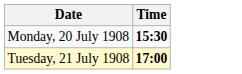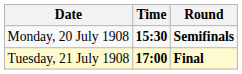 <table class="wikitable">
 <tr>
 <th>Date</th>
 <th>Time</th>
+<th>Round</th>
 </tr>
 <tr>
 <td>Monday, 20 July 1908</td>
 <td><strong>15:30</strong></td>
+<td><strong>Semifinals</strong></td>
 </tr>
 <tr style=background:lemonchiffon>
 <td>Tuesday, 21 July 1908</td>
 <td><strong>17:00</strong></td>
+<td><strong>Final</strong></td>
 </tr>
 </table>
